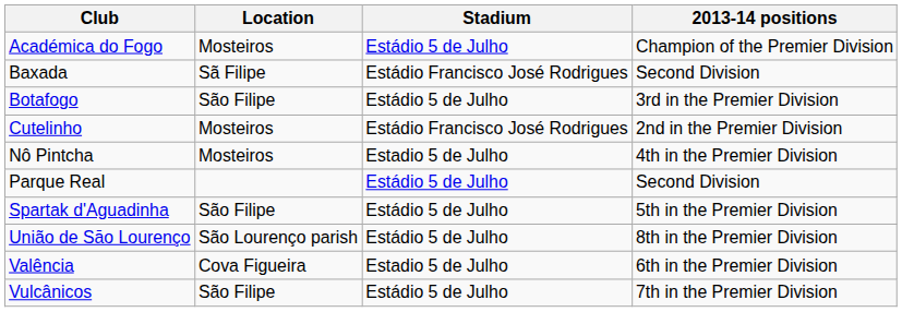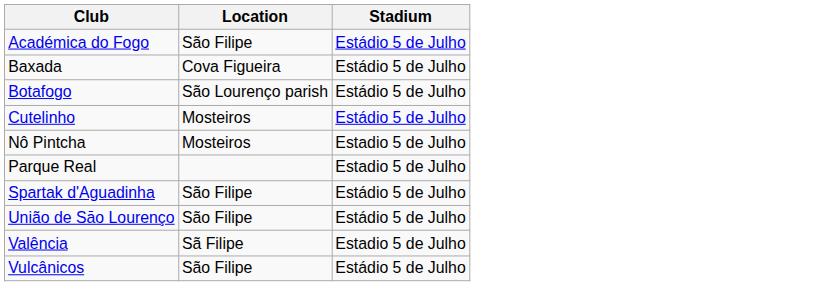 <table class="wikitable sortable">
 <tr>
 <th>Club</th>
 <th>Location</th>
 <th>Stadium</th>
-<th>2013-14 positions</th>
 </tr>
 <tr>
 <td><a href='#'>Académica do Fogo</a></td>
-<td>Mosteiros</td>
+<td>São Filipe</td>
 <td><a href='#'>Estádio 5 de Julho</a></td>
-<td>Champion of the Premier Division</td>
 </tr>
 <tr>
 <td>Baxada</td>
-<td>Sã Filipe</td>
-<td>Estádio Francisco José Rodrigues</td>
-<td>Second Division</td>
+<td>Cova Figueira</td>
+<td>Estádio 5 de Julho</td>
 </tr>
 <tr>
 <td><a href='#'>Botafogo</a></td>
-<td>São Filipe</td>
+<td>São Lourenço parish</td>
 <td>Estádio 5 de Julho</td>
-<td>3rd in the Premier Division</td>
 </tr>
 <tr>
 <td><a href='#'>Cutelinho</a></td>
 <td>Mosteiros</td>
-<td>Estádio Francisco José Rodrigues</td>
-<td>2nd in the Premier Division</td>
+<td><a href='#'>Estádio 5 de Julho</a></td>
 </tr>
 <tr>
 <td>Nô Pintcha</td>
 <td>Mosteiros</td>
 <td>Estadio 5 de Julho</td>
-<td>4th in the Premier Division</td>
 </tr>
 <tr>
 <td>Parque Real</td>
 <td></td>
-<td><a href='#'>Estádio 5 de Julho</a></td>
-<td>Second Division</td>
+<td>Estadio 5 de Julho</td>
 </tr>
 <tr>
 <td><a href='#'>Spartak d'Aguadinha</a></td>
 <td>São Filipe</td>
 <td>Estádio 5 de Julho</td>
-<td>5th in the Premier Division</td>
 </tr>
 <tr>
 <td><a href='#'>União de Sāo Lourenço</a></td>
-<td>São Lourenço parish</td>
+<td>São Filipe</td>
 <td>Estádio 5 de Julho</td>
-<td>8th in the Premier Division</td>
 </tr>
 <tr>
 <td><a href='#'>Valência</a></td>
-<td>Cova Figueira</td>
+<td>Sã Filipe</td>
 <td>Estadio 5 de Julho</td>
-<td>6th in the Premier Division</td>
 </tr>
 <tr>
 <td><a href='#'>Vulcânicos</a></td>
 <td>São Filipe</td>
 <td>Estádio 5 de Julho</td>
-<td>7th in the Premier Division</td>
 </tr>
 </table>
